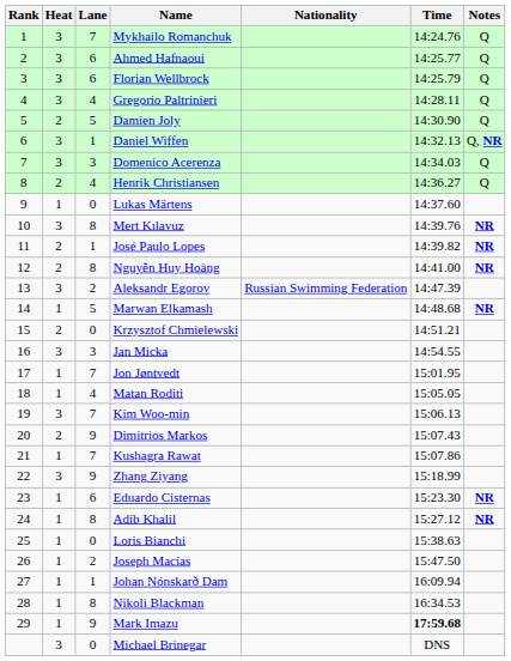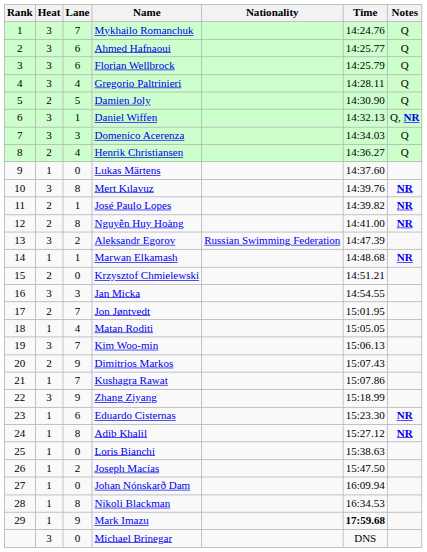 <table class="wikitable sortable" style="text-align:center">
 <tr>
 <th>Rank</th>
 <th>Heat</th>
 <th>Lane</th>
 <th>Name</th>
 <th>Nationality</th>
 <th>Time</th>
 <th>Notes</th>
 </tr>
 <tr bgcolor=ccffcc>
 <td>1</td>
 <td>3</td>
 <td>7</td>
 <td align=left><a href='#'>Mykhailo Romanchuk</a></td>
 <td align=left></td>
 <td>14:24.76</td>
 <td>Q</td>
 </tr>
 <tr bgcolor=ccffcc>
 <td>2</td>
 <td>3</td>
 <td>6</td>
 <td align=left><a href='#'>Ahmed Hafnaoui</a></td>
 <td align=left></td>
 <td>14:25.77</td>
 <td>Q</td>
 </tr>
 <tr bgcolor=ccffcc>
 <td>3</td>
 <td>3</td>
 <td>6</td>
 <td align=left><a href='#'>Florian Wellbrock</a></td>
 <td align=left></td>
 <td>14:25.79</td>
 <td>Q</td>
 </tr>
 <tr bgcolor=ccffcc>
 <td>4</td>
 <td>3</td>
 <td>4</td>
 <td align=left><a href='#'>Gregorio Paltrinieri</a></td>
 <td align=left></td>
 <td>14:28.11</td>
 <td>Q</td>
 </tr>
 <tr bgcolor=ccffcc>
 <td>5</td>
 <td>2</td>
 <td>5</td>
 <td align=left><a href='#'>Damien Joly</a></td>
 <td align=left></td>
 <td>14:30.90</td>
 <td>Q</td>
 </tr>
 <tr bgcolor=ccffcc>
 <td>6</td>
 <td>3</td>
 <td>1</td>
 <td align=left><a href='#'>Daniel Wiffen</a></td>
 <td align=left></td>
 <td>14:32.13</td>
 <td>Q, <strong><a href='#'>NR</a></strong></td>
 </tr>
 <tr bgcolor=ccffcc>
 <td>7</td>
 <td>3</td>
 <td>3</td>
 <td align=left><a href='#'>Domenico Acerenza</a></td>
 <td align=left></td>
 <td>14:34.03</td>
 <td>Q</td>
 </tr>
 <tr bgcolor=ccffcc>
 <td>8</td>
 <td>2</td>
 <td>4</td>
 <td align=left><a href='#'>Henrik Christiansen</a></td>
 <td align=left></td>
 <td>14:36.27</td>
 <td>Q</td>
 </tr>
 <tr>
 <td>9</td>
 <td>1</td>
 <td>0</td>
 <td align=left><a href='#'>Lukas Märtens</a></td>
 <td align=left></td>
 <td>14:37.60</td>
 <td></td>
 </tr>
 <tr>
 <td>10</td>
 <td>3</td>
 <td>8</td>
 <td align=left><a href='#'>Mert Kılavuz</a></td>
 <td align=left></td>
 <td>14:39.76</td>
 <td><strong><a href='#'>NR</a></strong></td>
 </tr>
 <tr>
 <td>11</td>
 <td>2</td>
 <td>1</td>
 <td align=left><a href='#'>José Paulo Lopes</a></td>
 <td align=left></td>
 <td>14:39.82</td>
 <td><strong><a href='#'>NR</a></strong></td>
 </tr>
 <tr>
 <td>12</td>
 <td>2</td>
 <td>8</td>
 <td align=left><a href='#'>Nguyễn Huy Hoàng</a></td>
 <td align=left></td>
 <td>14:41.00</td>
 <td><strong><a href='#'>NR</a></strong></td>
 </tr>
 <tr>
 <td>13</td>
 <td>3</td>
 <td>2</td>
 <td align=left><a href='#'>Aleksandr Egorov</a></td>
 <td align=left><a href='#'>Russian Swimming Federation</a></td>
 <td>14:47.39</td>
 <td></td>
 </tr>
 <tr>
 <td>14</td>
 <td>1</td>
-<td>5</td>
+<td>1</td>
 <td align=left><a href='#'>Marwan Elkamash</a></td>
 <td align=left></td>
 <td>14:48.68</td>
 <td><strong><a href='#'>NR</a></strong></td>
 </tr>
 <tr>
 <td>15</td>
 <td>2</td>
 <td>0</td>
 <td align=left><a href='#'>Krzysztof Chmielewski</a></td>
 <td align=left></td>
 <td>14:51.21</td>
 <td></td>
 </tr>
 <tr>
 <td>16</td>
 <td>3</td>
 <td>3</td>
 <td align=left><a href='#'>Jan Micka</a></td>
 <td align=left></td>
 <td>14:54.55</td>
 <td></td>
 </tr>
 <tr>
 <td>17</td>
-<td>1</td>
+<td>2</td>
 <td>7</td>
 <td align=left><a href='#'>Jon Jøntvedt</a></td>
 <td align=left></td>
 <td>15:01.95</td>
 <td></td>
 </tr>
 <tr>
 <td>18</td>
 <td>1</td>
 <td>4</td>
 <td align=left><a href='#'>Matan Roditi</a></td>
 <td align=left></td>
 <td>15:05.05</td>
 <td></td>
 </tr>
 <tr>
 <td>19</td>
 <td>3</td>
 <td>7</td>
 <td align=left><a href='#'>Kim Woo-min</a></td>
 <td align=left></td>
 <td>15:06.13</td>
 <td></td>
 </tr>
 <tr>
 <td>20</td>
 <td>2</td>
 <td>9</td>
 <td align=left><a href='#'>Dimitrios Markos</a></td>
 <td align=left></td>
 <td>15:07.43</td>
 <td></td>
 </tr>
 <tr>
 <td>21</td>
 <td>1</td>
 <td>7</td>
 <td align=left><a href='#'>Kushagra Rawat</a></td>
 <td align=left></td>
 <td>15:07.86</td>
 <td></td>
 </tr>
 <tr>
 <td>22</td>
 <td>3</td>
 <td>9</td>
 <td align=left><a href='#'>Zhang Ziyang</a></td>
 <td align=left></td>
 <td>15:18.99</td>
 <td></td>
 </tr>
 <tr>
 <td>23</td>
 <td>1</td>
 <td>6</td>
 <td align=left><a href='#'>Eduardo Cisternas</a></td>
 <td align=left></td>
 <td>15:23.30</td>
 <td><strong><a href='#'>NR</a></strong></td>
 </tr>
 <tr>
 <td>24</td>
 <td>1</td>
 <td>8</td>
 <td align=left><a href='#'>Adib Khalil</a></td>
 <td align=left></td>
 <td>15:27.12</td>
 <td><strong><a href='#'>NR</a></strong></td>
 </tr>
 <tr>
 <td>25</td>
 <td>1</td>
 <td>0</td>
 <td align=left><a href='#'>Loris Bianchi</a></td>
 <td align=left></td>
 <td>15:38.63</td>
 <td></td>
 </tr>
 <tr>
 <td>26</td>
 <td>1</td>
 <td>2</td>
 <td align=left><a href='#'>Joseph Macías</a></td>
 <td align=left></td>
 <td>15:47.50</td>
 <td></td>
 </tr>
 <tr>
 <td>27</td>
 <td>1</td>
-<td>1</td>
+<td>0</td>
 <td align=left><a href='#'>Johan Nónskarð Dam</a></td>
 <td align=left></td>
 <td>16:09.94</td>
 <td></td>
 </tr>
 <tr>
 <td>28</td>
 <td>1</td>
 <td>8</td>
 <td align=left><a href='#'>Nikoli Blackman</a></td>
 <td align=left></td>
 <td>16:34.53</td>
 <td></td>
 </tr>
 <tr>
 <td>29</td>
 <td>1</td>
 <td>9</td>
 <td align=left><a href='#'>Mark Imazu</a></td>
 <td align=left></td>
 <td><strong>17:59.68</strong></td>
 <td></td>
 </tr>
 <tr>
 <td></td>
 <td>3</td>
 <td>0</td>
 <td align=left><a href='#'>Michael Brinegar</a></td>
 <td align=left></td>
 <td>DNS</td>
 <td></td>
 </tr>
 </table>
